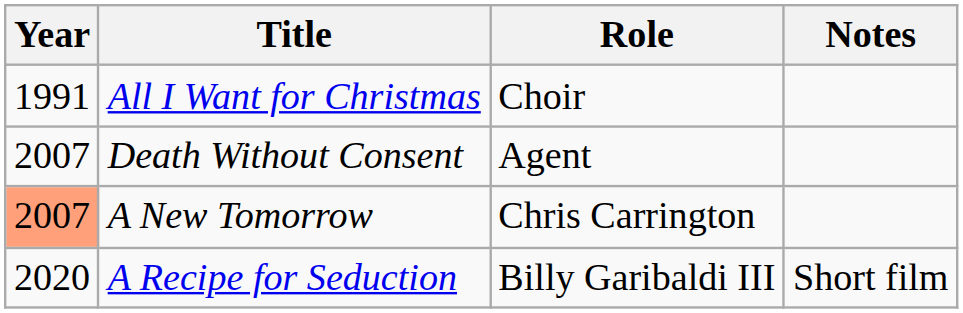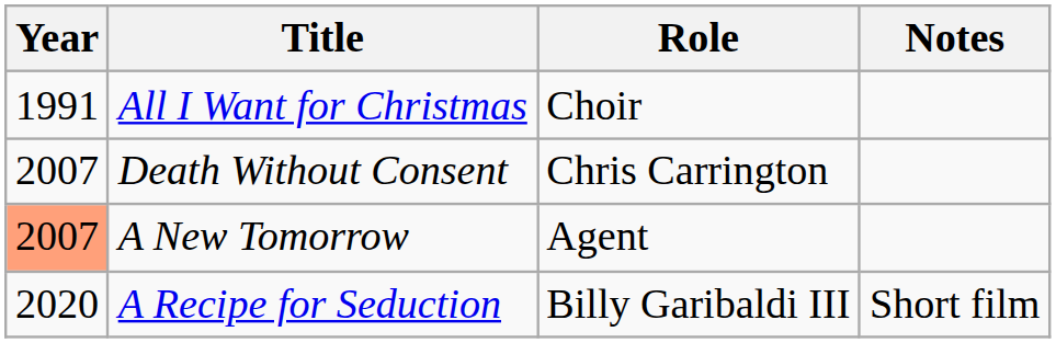 <table class="wikitable sortable">
 <tr>
 <th>Year</th>
 <th>Title</th>
 <th>Role</th>
 <th>Notes</th>
 </tr>
 <tr>
 <td>1991</td>
 <td><a href='#'><em>All I Want for Christmas</em></a></td>
 <td>Choir</td>
 <td></td>
 </tr>
 <tr>
 <td>2007</td>
 <td><em>Death Without Consent</em></td>
-<td>Agent</td>
+<td>Chris Carrington</td>
 <td></td>
 </tr>
 <tr>
 <td style="background: lightsalmon;">2007</td>
 <td><em>A New Tomorrow</em></td>
-<td>Chris Carrington</td>
+<td>Agent</td>
 <td></td>
 </tr>
 <tr>
 <td>2020</td>
 <td><em><a href='#'>A Recipe for Seduction</a></em></td>
 <td>Billy Garibaldi III</td>
 <td>Short film</td>
 </tr>
 </table>
